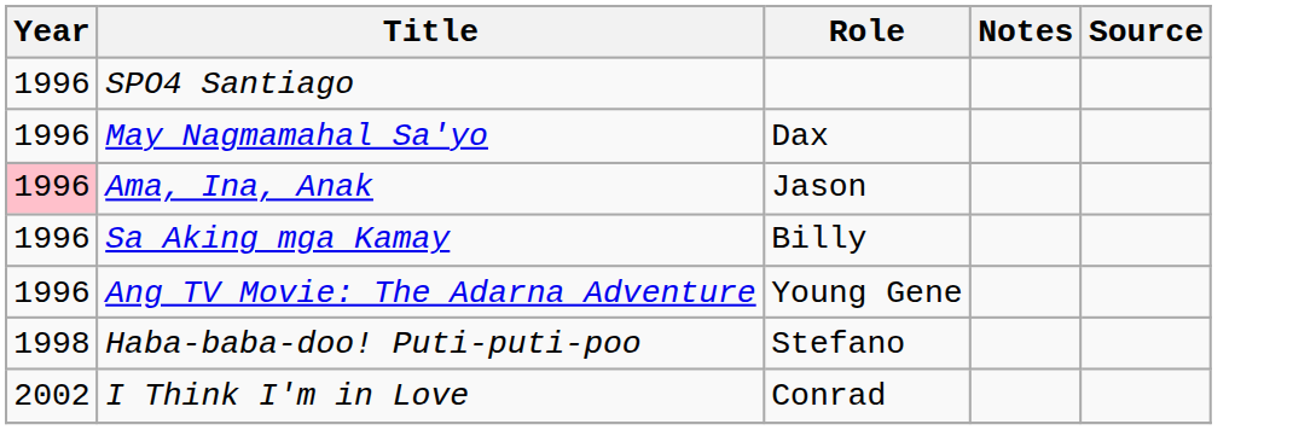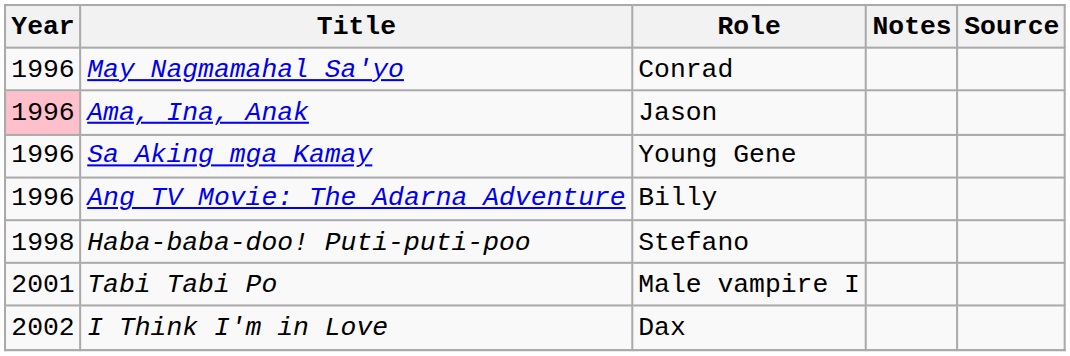 <table class="wikitable sortable" >
 <tr>
 <th>Year</th>
 <th>Title</th>
 <th>Role</th>
 <th class="unsortable">Notes </th>
 <th class="unsortable">Source </th>
 </tr>
 <tr>
 <td>1996</td>
-<td><em>SPO4 Santiago</em></td>
-<td></td>
-<td></td>
-<td></td>
-</tr>
-<tr>
-<td>1996</td>
 <td><em><a href='#'>May Nagmamahal Sa'yo</a></em></td>
-<td>Dax</td>
+<td>Conrad</td>
 <td></td>
 <td></td>
 </tr>
 <tr>
 <td style="background: pink;">1996</td>
 <td><em><a href='#'>Ama, Ina, Anak</a></em></td>
 <td>Jason</td>
 <td></td>
 <td></td>
 </tr>
 <tr>
 <td>1996</td>
 <td><em><a href='#'>Sa Aking mga Kamay</a></em></td>
-<td>Billy</td>
+<td>Young Gene</td>
 <td></td>
 <td></td>
 </tr>
 <tr>
 <td>1996</td>
 <td><em><a href='#'>Ang TV Movie: The Adarna Adventure</a></em></td>
-<td>Young Gene</td>
+<td>Billy</td>
 <td></td>
 <td></td>
 </tr>
 <tr>
 <td>1998</td>
 <td><em>Haba-baba-doo! Puti-puti-poo</em></td>
 <td>Stefano</td>
 <td></td>
 <td></td>
 </tr>
 <tr>
+<td>2001</td>
+<td><em>Tabi Tabi Po</em></td>
+<td>Male vampire I</td>
+<td></td>
+<td></td>
+</tr>
+<tr>
 <td>2002</td>
 <td><em>I Think I'm in Love</em></td>
-<td>Conrad</td>
+<td>Dax</td>
 <td></td>
 <td></td>
 </tr>
 <tr>
 </tr>
 </table>
